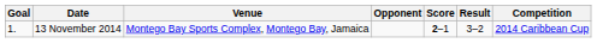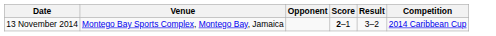 <table class="wikitable" style="font-size:85%;">
 <tr>
-<th>Goal</th>
 <th>Date</th>
 <th>Venue</th>
 <th>Opponent</th>
 <th>Score</th>
 <th>Result</th>
 <th>Competition</th>
 </tr>
 <tr>
-<td>1.</td>
 <td>13 November 2014</td>
 <td><a href='#'>Montego Bay Sports Complex</a>, <a href='#'>Montego Bay</a>, Jamaica</td>
 <td></td>
 <td align=center><strong>2</strong>–1</td>
 <td align=center>3–2</td>
 <td><a href='#'>2014 Caribbean Cup</a></td>
 </tr>
 </table>
